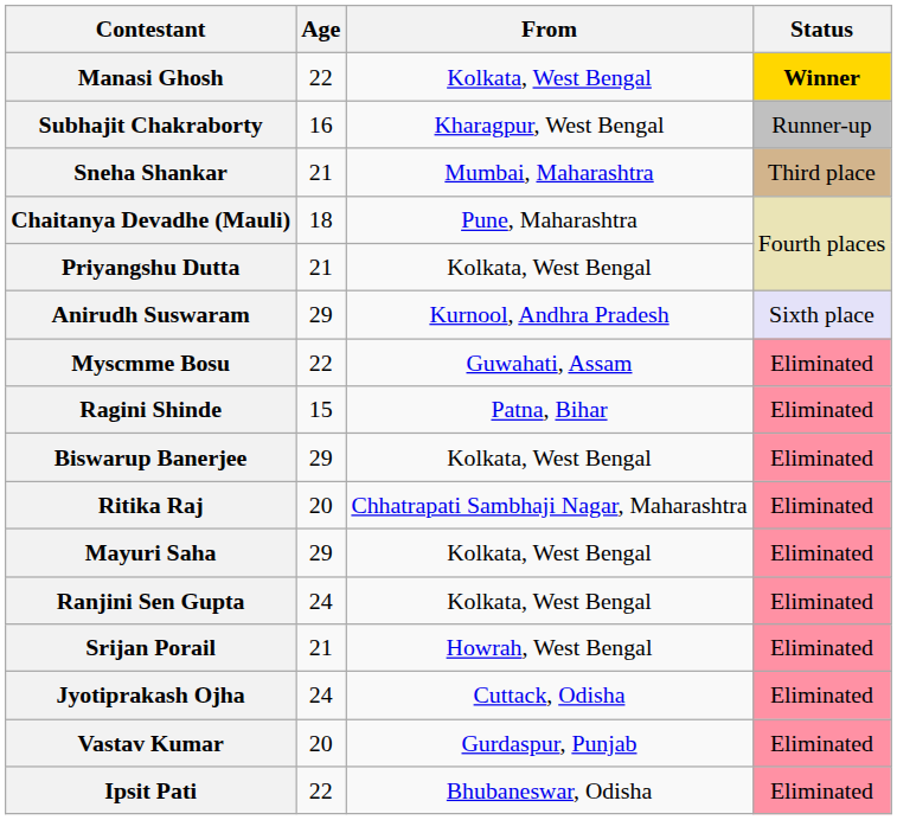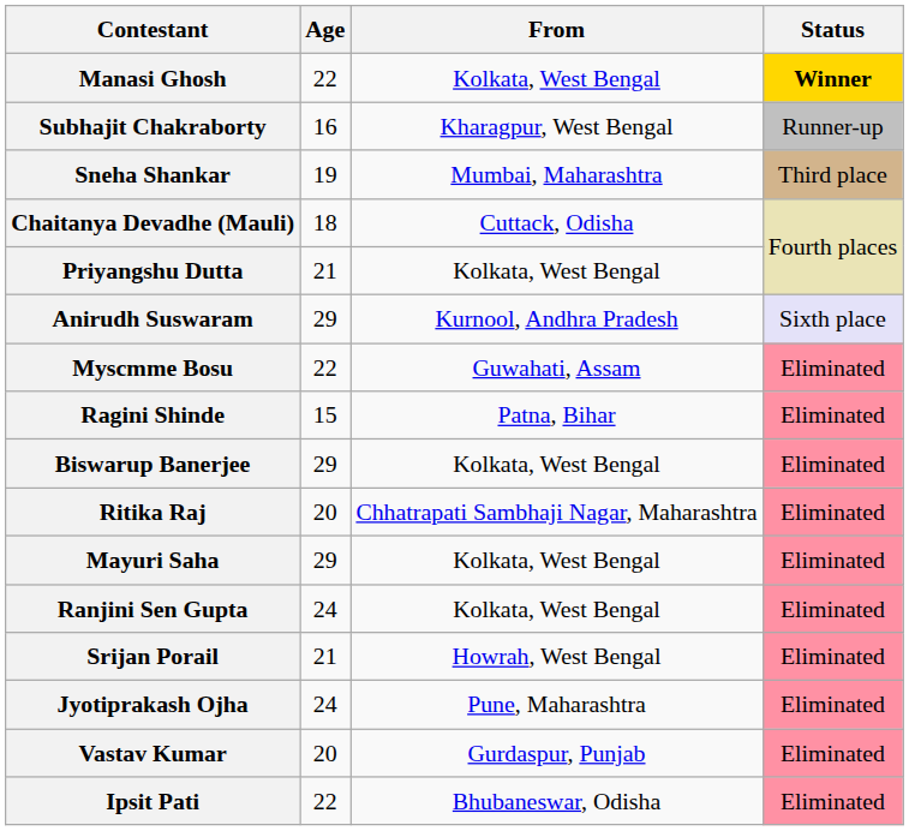 <table class="wikitable sortable" style=" text-align:center; line-height:25px; width:auto;">
 <tr>
 <th>Contestant</th>
 <th>Age</th>
 <th>From</th>
 <th>Status</th>
 </tr>
 <tr>
 <th>Manasi Ghosh</th>
 <td>22</td>
 <td><a href='#'>Kolkata</a>, <a href='#'>West Bengal</a></td>
 <td style="background:gold"><strong>Winner</strong><br></td>
 </tr>
 <tr>
 <th>Subhajit Chakraborty</th>
 <td>16</td>
 <td><a href='#'>Kharagpur</a>, West Bengal</td>
 <td style="background:silver">Runner-up<br></td>
 </tr>
 <tr>
 <th>Sneha Shankar</th>
-<td>21</td>
+<td>19</td>
 <td><a href='#'>Mumbai</a>, <a href='#'>Maharashtra</a></td>
 <td style="background:tan">Third place<br></td>
 </tr>
 <tr>
 <th>Chaitanya Devadhe (Mauli)</th>
 <td>18</td>
-<td><a href='#'>Pune</a>, Maharashtra</td>
+<td><a href='#'>Cuttack</a>, <a href='#'>Odisha</a></td>
 <td rowspan="2" style="background:#EAE4B6">Fourth places<br></td>
 </tr>
 <tr>
 <th>Priyangshu Dutta</th>
 <td>21</td>
 <td>Kolkata, West Bengal</td>
 </tr>
 <tr>
 <th>Anirudh Suswaram</th>
 <td>29</td>
 <td><a href='#'>Kurnool</a>, <a href='#'>Andhra Pradesh</a></td>
 <td style="background:#E4E2F9">Sixth place<br></td>
 </tr>
 <tr>
 <th>Myscmme Bosu</th>
 <td>22</td>
 <td><a href='#'>Guwahati</a>, <a href='#'>Assam</a></td>
 <td style="background:#FF91A4">Eliminated<br></td>
 </tr>
 <tr>
 <th>Ragini Shinde</th>
 <td>15</td>
 <td><a href='#'>Patna</a>, <a href='#'>Bihar</a></td>
 <td style="background:#FF91A4">Eliminated<br></td>
 </tr>
 <tr>
 <th>Biswarup Banerjee</th>
 <td>29</td>
 <td>Kolkata, West Bengal</td>
 <td style="background:#FF91A4">Eliminated<br></td>
 </tr>
 <tr>
 <th>Ritika Raj</th>
 <td>20</td>
 <td><a href='#'>Chhatrapati Sambhaji Nagar</a>, Maharashtra</td>
 <td style="background:#FF91A4">Eliminated<br></td>
 </tr>
 <tr>
 <th>Mayuri Saha</th>
 <td>29</td>
 <td>Kolkata, West Bengal</td>
 <td style="background:#FF91A4">Eliminated<br></td>
 </tr>
 <tr>
 <th>Ranjini Sen Gupta</th>
 <td>24</td>
 <td>Kolkata, West Bengal</td>
 <td style="background:#FF91A4">Eliminated<br></td>
 </tr>
 <tr>
 <th>Srijan Porail</th>
 <td>21</td>
 <td><a href='#'>Howrah</a>, West Bengal</td>
 <td style="background:#FF91A4">Eliminated<br></td>
 </tr>
 <tr>
 <th>Jyotiprakash Ojha</th>
 <td>24</td>
-<td><a href='#'>Cuttack</a>, <a href='#'>Odisha</a></td>
+<td><a href='#'>Pune</a>, Maharashtra</td>
 <td style="background:#FF91A4">Eliminated<br></td>
 </tr>
 <tr>
 <th>Vastav Kumar</th>
 <td>20</td>
 <td><a href='#'>Gurdaspur</a>, <a href='#'>Punjab</a></td>
 <td style="background:#FF91A4">Eliminated<br></td>
 </tr>
 <tr>
 <th>Ipsit Pati</th>
 <td>22</td>
 <td><a href='#'>Bhubaneswar</a>, Odisha</td>
 <td style="background:#FF91A4">Eliminated<br></td>
 </tr>
 </table>
